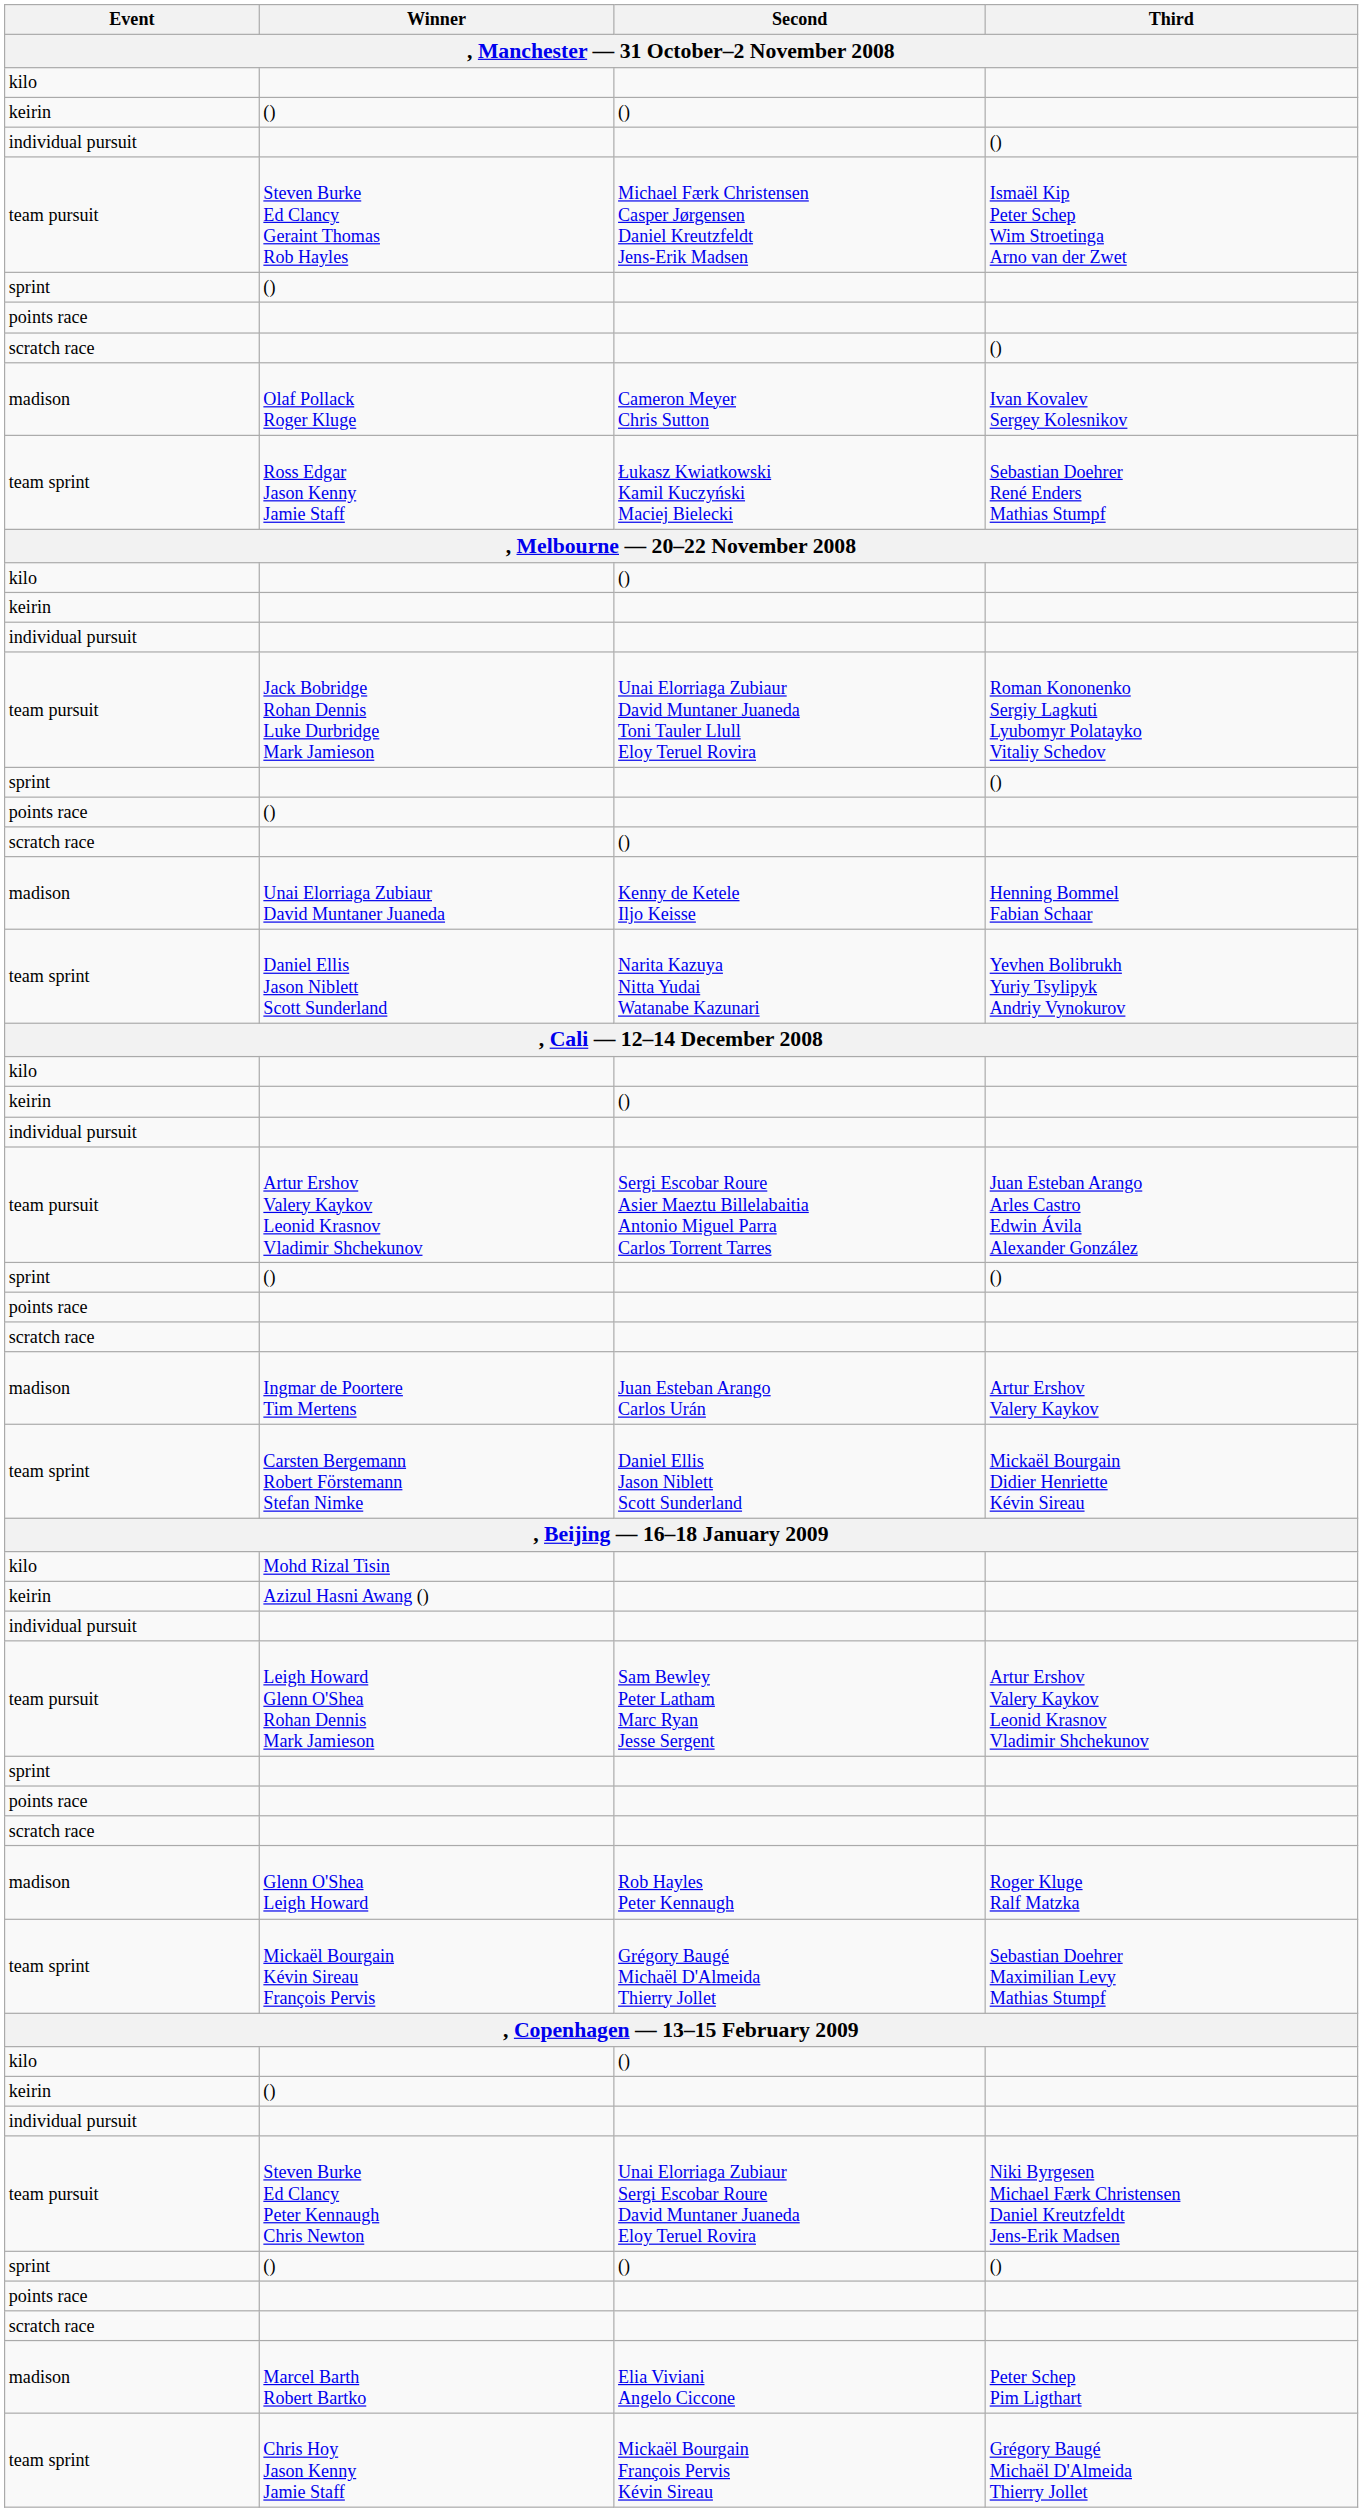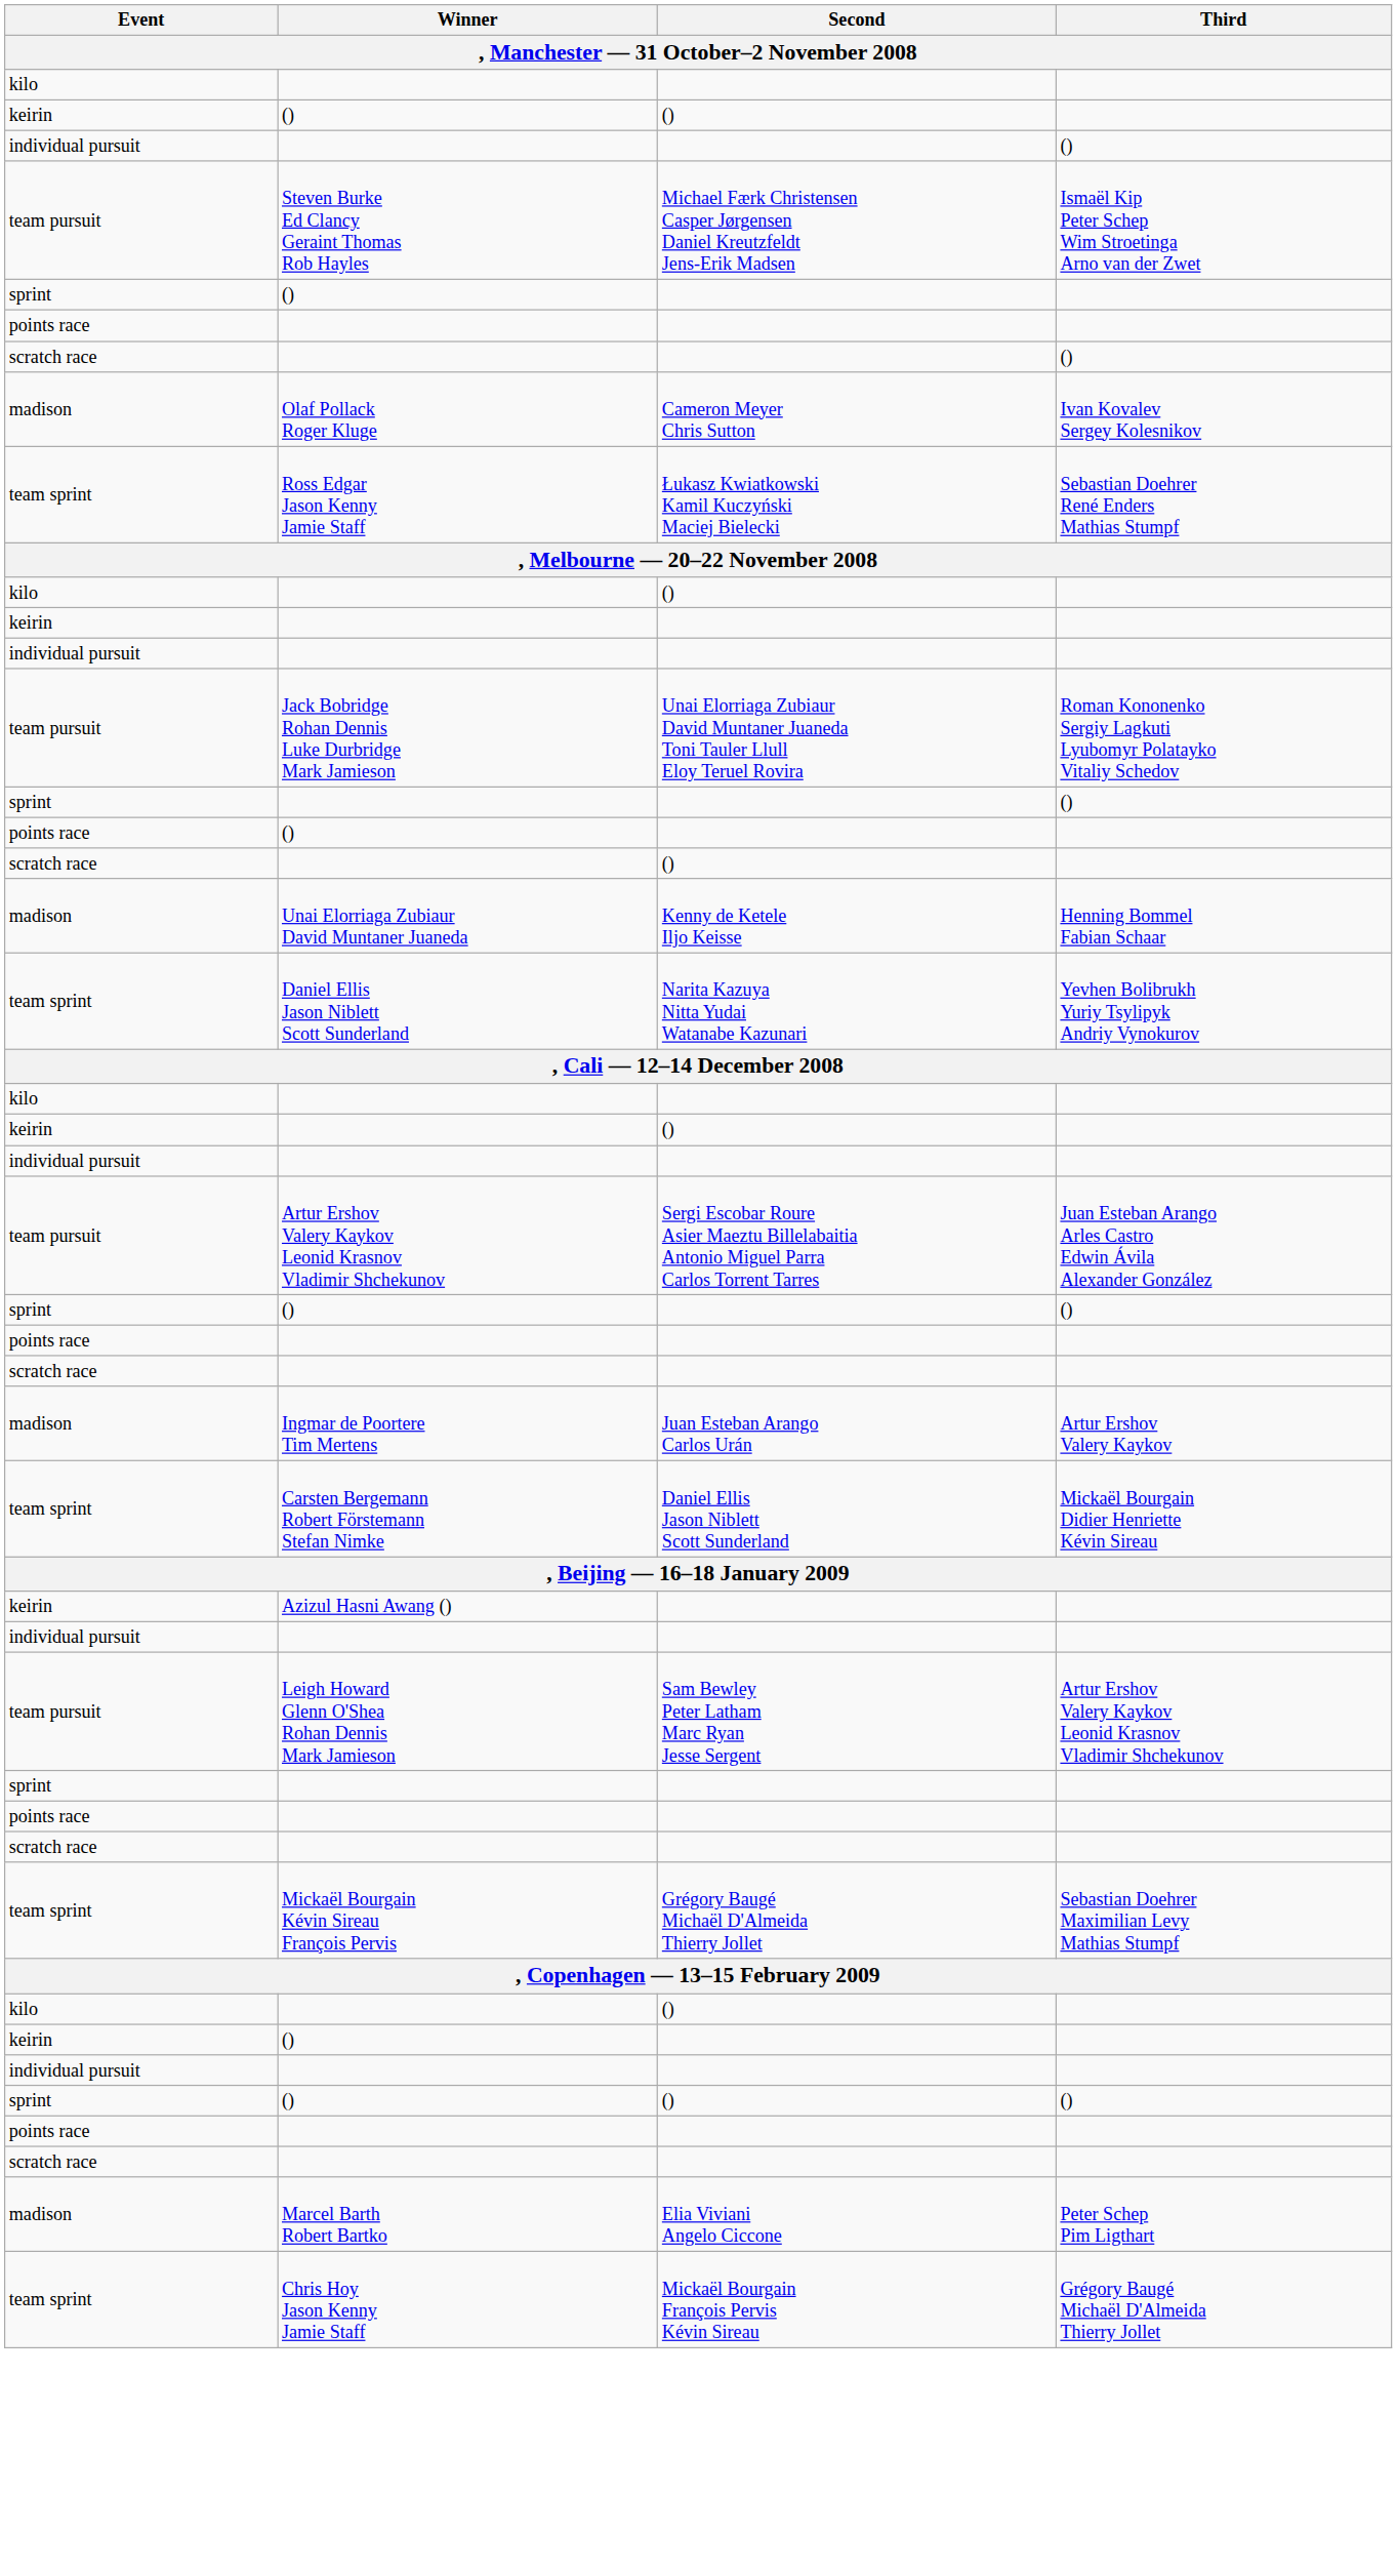 <table class=wikitable style="font-size:95%" width="90%">
 <tr>
 <th>Event</th>
 <th>Winner</th>
 <th>Second</th>
 <th>Third</th>
 </tr>
 <tr>
 <th colspan=4><big>, <a href='#'>Manchester</a> — 31 October–2 November 2008</big></th>
 </tr>
 <tr>
 <td>kilo</td>
 <td></td>
 <td></td>
 <td></td>
 </tr>
 <tr>
 <td>keirin</td>
 <td>  ()</td>
 <td>  ()</td>
 <td></td>
 </tr>
 <tr>
 <td>individual pursuit</td>
 <td></td>
 <td></td>
 <td>  ()</td>
 </tr>
 <tr>
 <td>team pursuit</td>
 <td><br><a href='#'>Steven Burke</a><br><a href='#'>Ed Clancy</a><br><a href='#'>Geraint Thomas</a><br><a href='#'>Rob Hayles</a></td>
 <td><br><a href='#'>Michael Færk Christensen</a><br><a href='#'>Casper Jørgensen</a><br><a href='#'>Daniel Kreutzfeldt</a><br><a href='#'>Jens-Erik Madsen</a></td>
 <td><br><a href='#'>Ismaël Kip</a><br><a href='#'>Peter Schep</a><br><a href='#'>Wim Stroetinga</a><br><a href='#'>Arno van der Zwet</a></td>
 </tr>
 <tr>
 <td>sprint</td>
 <td>  ()</td>
 <td></td>
 <td></td>
 </tr>
 <tr>
 <td>points race</td>
 <td></td>
 <td></td>
 <td></td>
 </tr>
 <tr>
 <td>scratch race</td>
 <td></td>
 <td></td>
 <td>  ()</td>
 </tr>
 <tr>
 <td>madison</td>
 <td><br><a href='#'>Olaf Pollack</a><br><a href='#'>Roger Kluge</a></td>
 <td><br><a href='#'>Cameron Meyer</a><br><a href='#'>Chris Sutton</a></td>
 <td> <br><a href='#'>Ivan Kovalev</a><br><a href='#'>Sergey Kolesnikov</a></td>
 </tr>
 <tr>
 <td>team sprint</td>
 <td> <br><a href='#'>Ross Edgar</a><br><a href='#'>Jason Kenny</a><br><a href='#'>Jamie Staff</a></td>
 <td><br><a href='#'>Łukasz Kwiatkowski</a><br><a href='#'>Kamil Kuczyński</a><br><a href='#'>Maciej Bielecki</a></td>
 <td><br><a href='#'>Sebastian Doehrer</a><br><a href='#'>René Enders</a><br><a href='#'>Mathias Stumpf</a></td>
 </tr>
 <tr bgcolor="#EFEFEF" align="left">
 <th colspan=4><big>, <a href='#'>Melbourne</a> — 20–22 November 2008</big></th>
 </tr>
 <tr>
 <td>kilo</td>
 <td></td>
 <td>  ()</td>
 <td></td>
 </tr>
 <tr>
 <td>keirin</td>
 <td></td>
 <td></td>
 <td></td>
 </tr>
 <tr>
 <td>individual pursuit</td>
 <td></td>
 <td></td>
 <td></td>
 </tr>
 <tr>
 <td>team pursuit</td>
 <td><br><a href='#'>Jack Bobridge</a><br><a href='#'>Rohan Dennis</a><br><a href='#'>Luke Durbridge</a><br><a href='#'>Mark Jamieson</a></td>
 <td><br><a href='#'>Unai Elorriaga Zubiaur</a><br><a href='#'>David Muntaner Juaneda</a><br><a href='#'>Toni Tauler Llull</a><br><a href='#'>Eloy Teruel Rovira</a></td>
 <td><br><a href='#'>Roman Kononenko</a><br><a href='#'>Sergiy Lagkuti</a><br><a href='#'>Lyubomyr Polatayko</a><br><a href='#'>Vitaliy Schedov</a></td>
 </tr>
 <tr>
 <td>sprint</td>
 <td></td>
 <td></td>
 <td>  ()</td>
 </tr>
 <tr>
 <td>points race</td>
 <td>  ()</td>
 <td></td>
 <td></td>
 </tr>
 <tr>
 <td>scratch race</td>
 <td></td>
 <td>  ()</td>
 <td></td>
 </tr>
 <tr>
 <td>madison</td>
 <td><br><a href='#'>Unai Elorriaga Zubiaur</a><br><a href='#'>David Muntaner Juaneda</a></td>
 <td><br><a href='#'>Kenny de Ketele</a><br><a href='#'>Iljo Keisse</a></td>
 <td> <br><a href='#'>Henning Bommel</a><br><a href='#'>Fabian Schaar</a></td>
 </tr>
 <tr>
 <td>team sprint</td>
 <td><br><a href='#'>Daniel Ellis</a><br><a href='#'>Jason Niblett</a><br><a href='#'>Scott Sunderland</a></td>
 <td><br><a href='#'>Narita Kazuya</a><br><a href='#'>Nitta Yudai</a><br><a href='#'>Watanabe Kazunari</a></td>
 <td><br><a href='#'>Yevhen Bolibrukh</a><br><a href='#'>Yuriy Tsylipyk</a><br><a href='#'>Andriy Vynokurov</a></td>
 </tr>
 <tr bgcolor="#EFEFEF" align="left">
 <th colspan=4><big>, <a href='#'>Cali</a> — 12–14 December 2008</big></th>
 </tr>
 <tr>
 <td>kilo</td>
 <td></td>
 <td></td>
 <td></td>
 </tr>
 <tr>
 <td>keirin</td>
 <td></td>
 <td>  ()</td>
 <td></td>
 </tr>
 <tr>
 <td>individual pursuit</td>
 <td></td>
 <td></td>
 <td></td>
 </tr>
 <tr>
 <td>team pursuit</td>
 <td><br><a href='#'>Artur Ershov</a><br><a href='#'>Valery Kaykov</a><br><a href='#'>Leonid Krasnov</a><br><a href='#'>Vladimir Shchekunov</a></td>
 <td><br><a href='#'>Sergi Escobar Roure</a><br><a href='#'>Asier Maeztu Billelabaitia</a><br><a href='#'>Antonio Miguel Parra</a><br><a href='#'>Carlos Torrent Tarres</a></td>
 <td><br><a href='#'>Juan Esteban Arango</a><br><a href='#'>Arles Castro</a><br><a href='#'>Edwin Ávila</a><br><a href='#'>Alexander González</a></td>
 </tr>
 <tr>
 <td>sprint</td>
 <td>  ()</td>
 <td></td>
 <td>  ()</td>
 </tr>
 <tr>
 <td>points race</td>
 <td></td>
 <td></td>
 <td></td>
 </tr>
 <tr>
 <td>scratch race</td>
 <td></td>
 <td></td>
 <td></td>
 </tr>
 <tr>
 <td>madison</td>
 <td><br><a href='#'>Ingmar de Poortere</a><br><a href='#'>Tim Mertens</a></td>
 <td><br><a href='#'>Juan Esteban Arango</a><br><a href='#'>Carlos Urán</a></td>
 <td> <br><a href='#'>Artur Ershov</a><br><a href='#'>Valery Kaykov</a></td>
 </tr>
 <tr>
 <td>team sprint</td>
 <td><br><a href='#'>Carsten Bergemann</a><br><a href='#'>Robert Förstemann</a><br><a href='#'>Stefan Nimke</a></td>
 <td><br><a href='#'>Daniel Ellis</a><br><a href='#'>Jason Niblett</a><br><a href='#'>Scott Sunderland</a></td>
 <td><br><a href='#'>Mickaël Bourgain</a><br><a href='#'>Didier Henriette</a><br><a href='#'>Kévin Sireau</a></td>
 </tr>
 <tr bgcolor="#EFEFEF" align="left">
 <th colspan=4><big>, <a href='#'>Beijing</a> — 16–18 January 2009</big></th>
 </tr>
 <tr>
-<td>kilo</td>
-<td> <a href='#'>Mohd Rizal Tisin</a></td>
-<td></td>
-<td></td>
-</tr>
-<tr>
 <td>keirin</td>
 <td> <a href='#'>Azizul Hasni Awang</a> ()</td>
 <td></td>
 <td></td>
 </tr>
 <tr>
 <td>individual pursuit</td>
 <td></td>
 <td></td>
 <td></td>
 </tr>
 <tr>
 <td>team pursuit</td>
 <td><br><a href='#'>Leigh Howard</a><br><a href='#'>Glenn O'Shea</a><br><a href='#'>Rohan Dennis</a><br><a href='#'>Mark Jamieson</a></td>
 <td><br><a href='#'>Sam Bewley</a><br><a href='#'>Peter Latham</a><br><a href='#'>Marc Ryan</a><br><a href='#'>Jesse Sergent</a></td>
 <td><br><a href='#'>Artur Ershov</a><br><a href='#'>Valery Kaykov</a><br><a href='#'>Leonid Krasnov</a><br><a href='#'>Vladimir Shchekunov</a></td>
 </tr>
 <tr>
 <td>sprint</td>
 <td></td>
 <td></td>
 <td></td>
 </tr>
 <tr>
 <td>points race</td>
 <td></td>
 <td></td>
 <td></td>
 </tr>
 <tr>
 <td>scratch race</td>
 <td></td>
 <td></td>
 <td></td>
 </tr>
 <tr>
-<td>madison</td>
-<td><br><a href='#'>Glenn O'Shea</a><br><a href='#'>Leigh Howard</a></td>
-<td><br><a href='#'>Rob Hayles</a><br><a href='#'>Peter Kennaugh</a></td>
-<td> <br><a href='#'>Roger Kluge</a><br><a href='#'>Ralf Matzka</a></td>
-</tr>
-<tr>
 <td>team sprint</td>
 <td><br><a href='#'>Mickaël Bourgain</a><br><a href='#'>Kévin Sireau</a><br><a href='#'>François Pervis</a></td>
 <td><br><a href='#'>Grégory Baugé</a><br><a href='#'>Michaël D'Almeida</a><br><a href='#'>Thierry Jollet</a></td>
 <td><br><a href='#'>Sebastian Doehrer</a><br><a href='#'>Maximilian Levy</a><br><a href='#'>Mathias Stumpf</a></td>
 </tr>
 <tr>
 <th colspan=4><big>, <a href='#'>Copenhagen</a> — 13–15 February 2009</big></th>
 </tr>
 <tr>
 <td>kilo</td>
 <td></td>
 <td>  ()</td>
 <td></td>
 </tr>
 <tr>
 <td>keirin</td>
 <td>  ()</td>
 <td></td>
 <td></td>
 </tr>
 <tr>
 <td>individual pursuit</td>
 <td></td>
 <td></td>
 <td></td>
-</tr>
-<tr>
-<td>team pursuit</td>
-<td><br><a href='#'>Steven Burke</a><br><a href='#'>Ed Clancy</a><br><a href='#'>Peter Kennaugh</a><br><a href='#'>Chris Newton</a></td>
-<td><br><a href='#'>Unai Elorriaga Zubiaur</a><br><a href='#'>Sergi Escobar Roure</a><br><a href='#'>David Muntaner Juaneda</a><br><a href='#'>Eloy Teruel Rovira</a></td>
-<td><br><a href='#'>Niki Byrgesen</a><br><a href='#'>Michael Færk Christensen</a><br><a href='#'>Daniel Kreutzfeldt</a><br><a href='#'>Jens-Erik Madsen</a></td>
 </tr>
 <tr>
 <td>sprint</td>
 <td>  ()</td>
 <td>  ()</td>
 <td>  ()</td>
 </tr>
 <tr>
 <td>points race</td>
 <td></td>
 <td></td>
 <td></td>
 </tr>
 <tr>
 <td>scratch race</td>
 <td></td>
 <td></td>
 <td></td>
 </tr>
 <tr>
 <td>madison</td>
 <td><br><a href='#'>Marcel Barth</a><br><a href='#'>Robert Bartko</a></td>
 <td><br><a href='#'>Elia Viviani</a><br><a href='#'>Angelo Ciccone</a></td>
 <td> <br><a href='#'>Peter Schep</a><br><a href='#'>Pim Ligthart</a></td>
 </tr>
 <tr>
 <td>team sprint</td>
 <td><br><a href='#'>Chris Hoy</a><br><a href='#'>Jason Kenny</a><br><a href='#'>Jamie Staff</a></td>
 <td> <br> <a href='#'>Mickaël Bourgain</a><br><a href='#'>François Pervis</a><br><a href='#'>Kévin Sireau</a></td>
 <td><br><a href='#'>Grégory Baugé</a><br><a href='#'>Michaël D'Almeida</a><br><a href='#'>Thierry Jollet</a></td>
 </tr>
 </table>
